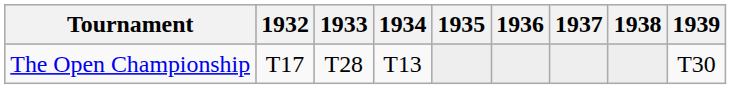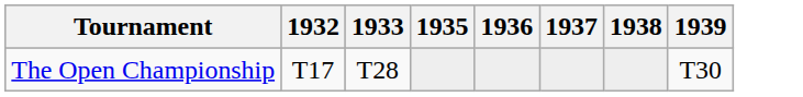 <table class="wikitable" style="font-size:95%;text-align:center;">
 <tr>
 <th>Tournament</th>
 <th>1932</th>
 <th>1933</th>
-<th>1934</th>
 <th>1935</th>
 <th>1936</th>
 <th>1937</th>
 <th>1938</th>
 <th>1939</th>
 </tr>
 <tr>
 <td align=left><a href='#'>The Open Championship</a></td>
 <td>T17</td>
 <td>T28</td>
-<td>T13</td>
 <td style="background:#eeeeee;"></td>
 <td style="background:#eeeeee;"></td>
 <td style="background:#eeeeee;"></td>
 <td style="background:#eeeeee;"></td>
 <td>T30</td>
 </tr>
 </table>
